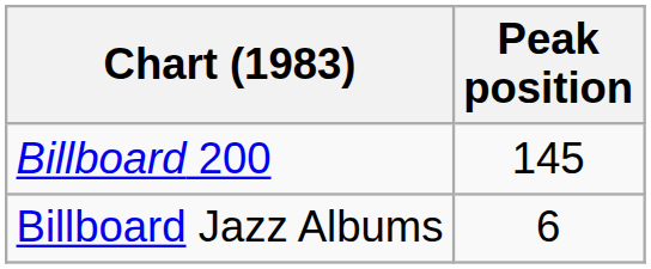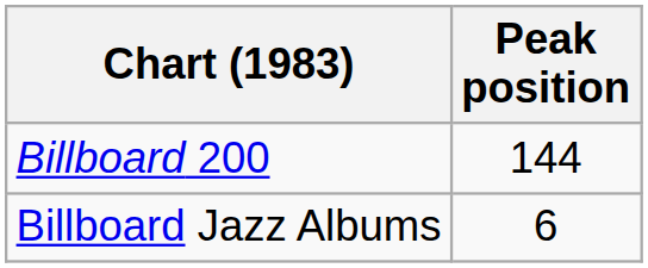 <table class="wikitable">
 <tr>
 <th>Chart (1983)</th>
 <th>Peak<br>position</th>
 </tr>
 <tr>
 <td><a href='#'><em>Billboard</em> 200</a></td>
-<td style="text-align:center">145</td>
+<td style="text-align:center">144</td>
 </tr>
 <tr>
 <td><a href='#'>Billboard</a> Jazz Albums</td>
 <td style="text-align:center">6</td>
 </tr>
 </table>
